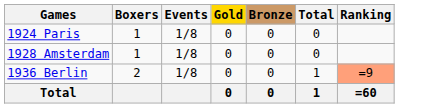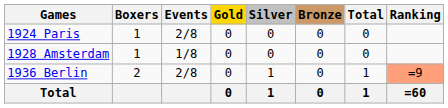 <table class="wikitable sortable" style="text-align:center">
 <tr>
 <th>Games</th>
 <th>Boxers</th>
 <th>Events</th>
 <th style="background-color:gold;">Gold</th>
+<th style="background-color:silver;">Silver</th>
 <th style="background-color:#c96;">Bronze</th>
 <th>Total</th>
 <th>Ranking</th>
 </tr>
 <tr>
 <td align=left><a href='#'>1924 Paris</a></td>
 <td>1</td>
-<td>1/8</td>
+<td>2/8</td>
+<td>0</td>
 <td>0</td>
 <td>0</td>
 <td>0</td>
 <td></td>
 </tr>
 <tr>
 <td align=left><a href='#'>1928 Amsterdam</a></td>
 <td>1</td>
 <td>1/8</td>
 <td>0</td>
 <td>0</td>
 <td>0</td>
+<td>0</td>
 <td></td>
 </tr>
 <tr>
 <td align=left><a href='#'>1936 Berlin</a></td>
 <td>2</td>
-<td>1/8</td>
+<td>2/8</td>
 <td>0</td>
+<td>1</td>
 <td>0</td>
 <td>1</td>
 <td style="background: lightsalmon;">=9</td>
 </tr>
 <tr>
 <th>Total</th>
 <th></th>
 <th></th>
 <th>0</th>
+<th>1</th>
 <th>0</th>
 <th>1</th>
 <th>=60</th>
 </tr>
 </table>
